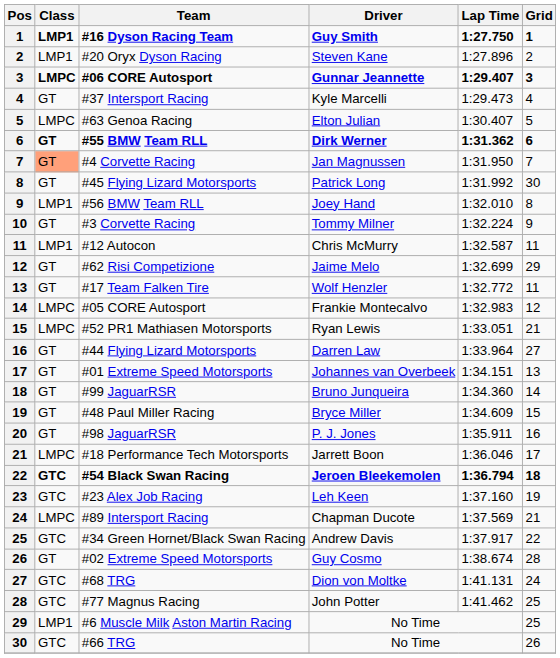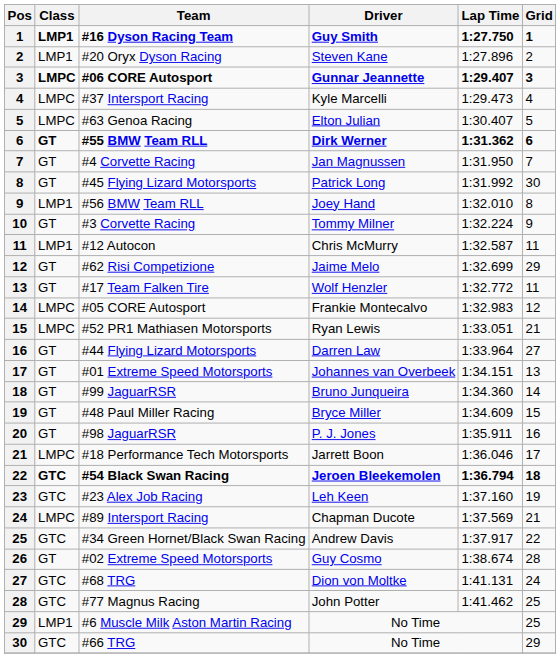 <table class="wikitable" style="font-size: 90%;">
 <tr>
 <th>Pos</th>
 <th>Class</th>
 <th>Team</th>
 <th>Driver</th>
 <th>Lap Time</th>
 <th>Grid</th>
 </tr>
 <tr style="font-weight:bold">
 <th>1</th>
 <td>LMP1</td>
 <td>#16 <a href='#'>Dyson Racing Team</a></td>
 <td><a href='#'>Guy Smith</a></td>
 <td>1:27.750</td>
 <td>1</td>
 </tr>
 <tr>
 <th>2</th>
 <td>LMP1</td>
 <td>#20 Oryx <a href='#'>Dyson Racing</a></td>
 <td><a href='#'>Steven Kane</a></td>
 <td>1:27.896</td>
 <td>2</td>
 </tr>
 <tr style="font-weight:bold">
 <th>3</th>
 <td>LMPC</td>
 <td>#06 CORE Autosport</td>
 <td><a href='#'>Gunnar Jeannette</a></td>
 <td>1:29.407</td>
 <td>3</td>
 </tr>
 <tr>
 <th>4</th>
-<td>GT</td>
+<td>LMPC</td>
 <td>#37 <a href='#'>Intersport Racing</a></td>
 <td>Kyle Marcelli</td>
 <td>1:29.473</td>
 <td>4</td>
 </tr>
 <tr>
 <th>5</th>
 <td>LMPC</td>
 <td>#63 Genoa Racing</td>
 <td><a href='#'>Elton Julian</a></td>
 <td>1:30.407</td>
 <td>5</td>
 </tr>
 <tr style="font-weight:bold">
 <th>6</th>
 <td>GT</td>
 <td>#55 <a href='#'>BMW</a> <a href='#'>Team RLL</a></td>
 <td><a href='#'>Dirk Werner</a></td>
 <td>1:31.362</td>
 <td>6</td>
 </tr>
 <tr>
 <th>7</th>
-<td style="background: lightsalmon;">GT</td>
+<td>GT</td>
 <td>#4 <a href='#'>Corvette Racing</a></td>
 <td><a href='#'>Jan Magnussen</a></td>
 <td>1:31.950</td>
 <td>7</td>
 </tr>
 <tr>
 <th>8</th>
 <td>GT</td>
 <td>#45 <a href='#'>Flying Lizard Motorsports</a></td>
 <td><a href='#'>Patrick Long</a></td>
 <td>1:31.992</td>
 <td>30</td>
 </tr>
 <tr>
 <th>9</th>
 <td>LMP1</td>
 <td>#56 <a href='#'>BMW</a> <a href='#'>Team RLL</a></td>
 <td><a href='#'>Joey Hand</a></td>
 <td>1:32.010</td>
 <td>8</td>
 </tr>
 <tr>
 <th>10</th>
 <td>GT</td>
 <td>#3 <a href='#'>Corvette Racing</a></td>
 <td><a href='#'>Tommy Milner</a></td>
 <td>1:32.224</td>
 <td>9</td>
 </tr>
 <tr>
 <th>11</th>
 <td>LMP1</td>
 <td>#12 Autocon</td>
 <td>Chris McMurry</td>
 <td>1:32.587</td>
 <td>11</td>
 </tr>
 <tr>
 <th>12</th>
 <td>GT</td>
 <td>#62 <a href='#'>Risi Competizione</a></td>
 <td><a href='#'>Jaime Melo</a></td>
 <td>1:32.699</td>
 <td>29</td>
 </tr>
 <tr>
 <th>13</th>
 <td>GT</td>
 <td>#17 <a href='#'>Team Falken Tire</a></td>
 <td><a href='#'>Wolf Henzler</a></td>
 <td>1:32.772</td>
 <td>11</td>
 </tr>
 <tr>
 <th>14</th>
 <td>LMPC</td>
 <td>#05 CORE Autosport</td>
 <td>Frankie Montecalvo</td>
 <td>1:32.983</td>
 <td>12</td>
 </tr>
 <tr>
 <th>15</th>
 <td>LMPC</td>
 <td>#52 PR1 Mathiasen Motorsports</td>
 <td>Ryan Lewis</td>
 <td>1:33.051</td>
 <td>21</td>
 </tr>
 <tr>
 <th>16</th>
 <td>GT</td>
 <td>#44 <a href='#'>Flying Lizard Motorsports</a></td>
 <td><a href='#'>Darren Law</a></td>
 <td>1:33.964</td>
 <td>27</td>
 </tr>
 <tr>
 <th>17</th>
 <td>GT</td>
 <td>#01 <a href='#'>Extreme Speed Motorsports</a></td>
 <td><a href='#'>Johannes van Overbeek</a></td>
 <td>1:34.151</td>
 <td>13</td>
 </tr>
 <tr>
 <th>18</th>
 <td>GT</td>
 <td>#99 <a href='#'>Jaguar</a><a href='#'>RSR</a></td>
 <td><a href='#'>Bruno Junqueira</a></td>
 <td>1:34.360</td>
 <td>14</td>
 </tr>
 <tr>
 <th>19</th>
 <td>GT</td>
 <td>#48 Paul Miller Racing</td>
 <td><a href='#'>Bryce Miller</a></td>
 <td>1:34.609</td>
 <td>15</td>
 </tr>
 <tr>
 <th>20</th>
 <td>GT</td>
 <td>#98 <a href='#'>Jaguar</a><a href='#'>RSR</a></td>
 <td><a href='#'>P. J. Jones</a></td>
 <td>1:35.911</td>
 <td>16</td>
 </tr>
 <tr>
 <th>21</th>
 <td>LMPC</td>
 <td>#18 Performance Tech Motorsports</td>
 <td>Jarrett Boon</td>
 <td>1:36.046</td>
 <td>17</td>
 </tr>
 <tr style="font-weight:bold">
 <th>22</th>
 <td>GTC</td>
 <td>#54 Black Swan Racing</td>
 <td><a href='#'>Jeroen Bleekemolen</a></td>
 <td>1:36.794</td>
 <td>18</td>
 </tr>
 <tr>
 <th>23</th>
 <td>GTC</td>
 <td>#23 <a href='#'>Alex Job Racing</a></td>
 <td><a href='#'>Leh Keen</a></td>
 <td>1:37.160</td>
 <td>19</td>
 </tr>
 <tr>
 <th>24</th>
 <td>LMPC</td>
 <td>#89 <a href='#'>Intersport Racing</a></td>
 <td>Chapman Ducote</td>
 <td>1:37.569</td>
 <td>21</td>
 </tr>
 <tr>
 <th>25</th>
 <td>GTC</td>
 <td>#34 Green Hornet/Black Swan Racing</td>
 <td>Andrew Davis</td>
 <td>1:37.917</td>
 <td>22</td>
 </tr>
 <tr>
 <th>26</th>
 <td>GT</td>
 <td>#02 <a href='#'>Extreme Speed Motorsports</a></td>
 <td><a href='#'>Guy Cosmo</a></td>
 <td>1:38.674</td>
 <td>28</td>
 </tr>
 <tr>
 <th>27</th>
 <td>GTC</td>
 <td>#68 <a href='#'>TRG</a></td>
 <td><a href='#'>Dion von Moltke</a></td>
 <td>1:41.131</td>
 <td>24</td>
 </tr>
 <tr>
 <th>28</th>
 <td>GTC</td>
 <td>#77 Magnus Racing</td>
 <td>John Potter</td>
 <td>1:41.462</td>
 <td>25</td>
 </tr>
 <tr>
 <th>29</th>
 <td>LMP1</td>
 <td>#6 <a href='#'>Muscle Milk</a> <a href='#'>Aston Martin Racing</a></td>
 <td colspan=2 align="center">No Time</td>
 <td>25</td>
 </tr>
 <tr>
 <th>30</th>
 <td>GTC</td>
 <td>#66 <a href='#'>TRG</a></td>
 <td colspan=2 align="center">No Time</td>
-<td>26</td>
+<td>29</td>
 </tr>
 <tr>
 </tr>
 </table>
